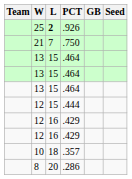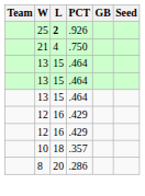 <table class=wikitable>
 <tr>
 <th>Team</th>
 <th>W</th>
 <th>L</th>
 <th>PCT</th>
 <th>GB</th>
 <th>Seed</th>
 </tr>
 <tr bgcolor=#ccffcc>
 <td></td>
 <td>25</td>
 <td><strong>2</strong></td>
 <td>.926</td>
 <td></td>
 <td></td>
 </tr>
 <tr bgcolor=#ccffcc>
 <td></td>
 <td>21</td>
-<td>7</td>
+<td>4</td>
 <td>.750</td>
 <td></td>
 <td></td>
 </tr>
 <tr bgcolor=#ccffcc>
 <td></td>
 <td>13</td>
 <td>15</td>
 <td>.464</td>
 <td></td>
 <td></td>
 </tr>
 <tr bgcolor=#ccffcc>
 <td></td>
 <td>13</td>
 <td>15</td>
 <td>.464</td>
 <td></td>
 <td></td>
 </tr>
 <tr>
 <td></td>
 <td>13</td>
 <td>15</td>
 <td>.464</td>
-<td></td>
-<td></td>
-</tr>
-<tr>
-<td></td>
-<td>12</td>
-<td>15</td>
-<td>.444</td>
 <td></td>
 <td></td>
 </tr>
 <tr>
 <td></td>
 <td>12</td>
 <td>16</td>
 <td>.429</td>
 <td></td>
 <td></td>
 </tr>
 <tr>
 <td></td>
 <td>12</td>
 <td>16</td>
 <td>.429</td>
 <td></td>
 <td></td>
 </tr>
 <tr>
 <td></td>
 <td>10</td>
 <td>18</td>
 <td>.357</td>
 <td></td>
 <td></td>
 </tr>
 <tr>
 <td></td>
 <td>8</td>
 <td>20</td>
 <td>.286</td>
 <td></td>
 <td></td>
 </tr>
 </table>
